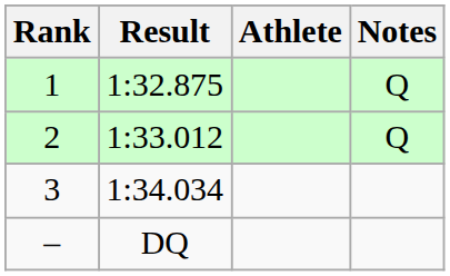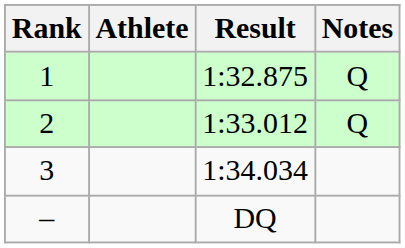 <table class="wikitable" style="text-align:center">
 <tr>
 <th>Rank</th>
+<th>Athlete</th>
 <th>Result</th>
-<th>Athlete</th>
 <th>Notes</th>
 </tr>
 <tr bgcolor=ccffcc>
 <td>1</td>
+<td align=left></td>
 <td>1:32.875</td>
-<td align=left></td>
 <td>Q</td>
 </tr>
 <tr bgcolor=ccffcc>
 <td>2</td>
+<td align=left></td>
 <td>1:33.012</td>
-<td align=left></td>
 <td>Q</td>
 </tr>
 <tr>
 <td>3</td>
+<td align=left></td>
 <td>1:34.034</td>
-<td align=left></td>
 <td></td>
 </tr>
 <tr>
 <td>–</td>
+<td align=left></td>
 <td>DQ</td>
-<td align=left></td>
 <td></td>
 </tr>
 </table>
